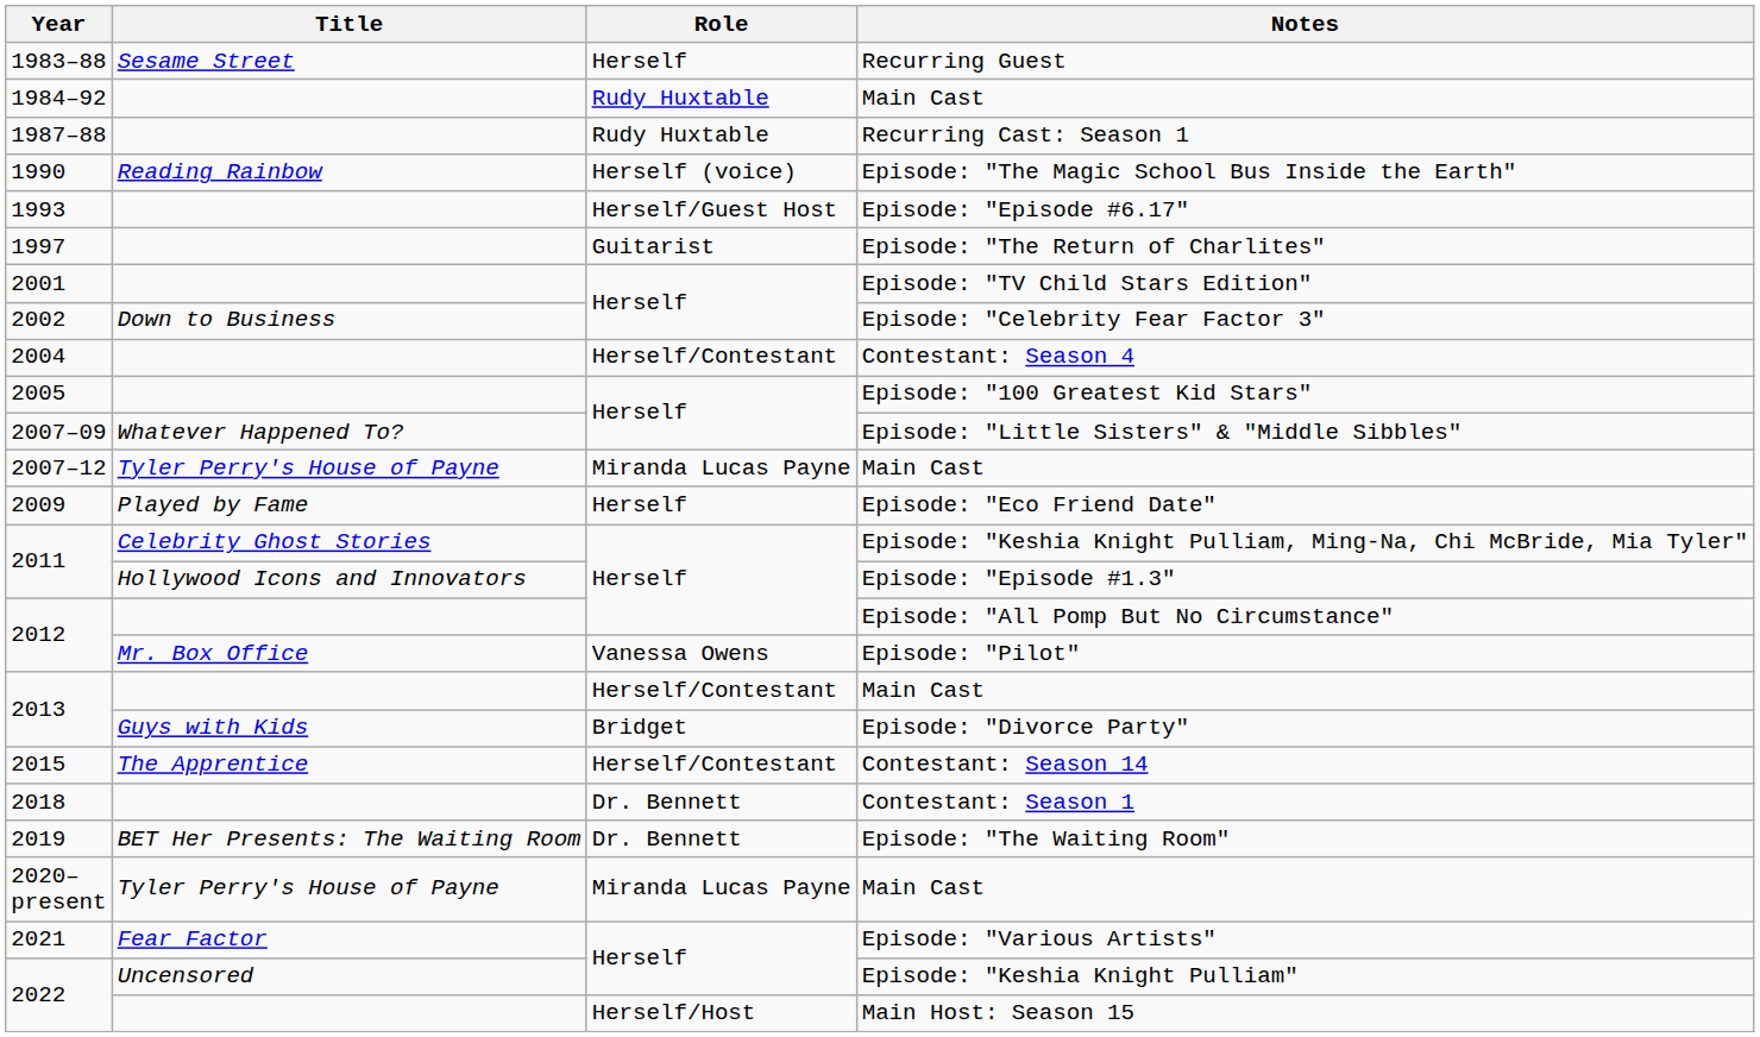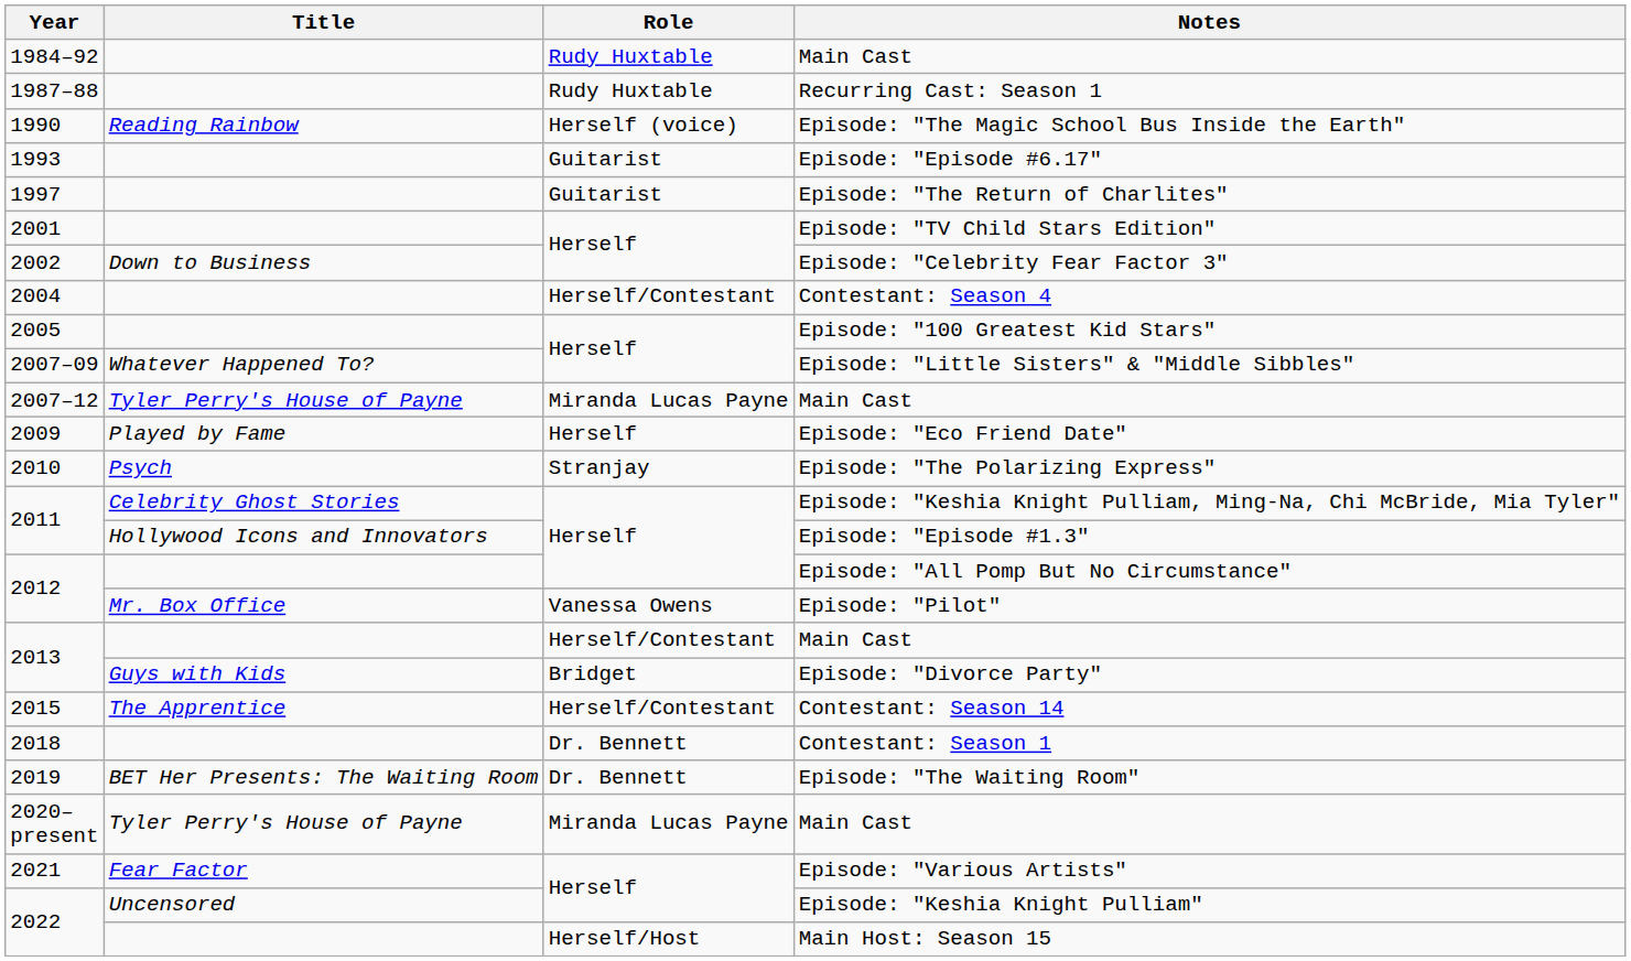 <table class="wikitable sortable">
 <tr>
 <th>Year</th>
 <th>Title</th>
 <th>Role</th>
 <th>Notes</th>
-</tr>
-<tr>
-<td>1983–88</td>
-<td><em><a href='#'>Sesame Street</a></em></td>
-<td>Herself</td>
-<td>Recurring Guest</td>
 </tr>
 <tr>
 <td>1984–92</td>
 <td><em></em></td>
 <td><a href='#'>Rudy Huxtable</a></td>
 <td>Main Cast</td>
 </tr>
 <tr>
 <td>1987–88</td>
 <td><em></em></td>
 <td>Rudy Huxtable</td>
 <td>Recurring Cast: Season 1</td>
 </tr>
 <tr>
 <td>1990</td>
 <td><em><a href='#'>Reading Rainbow</a></em></td>
 <td>Herself (voice)</td>
 <td>Episode: "The Magic School Bus Inside the Earth"</td>
 </tr>
 <tr>
 <td>1993</td>
 <td><em></em></td>
-<td>Herself/Guest Host</td>
+<td>Guitarist</td>
 <td>Episode: "Episode #6.17"</td>
 </tr>
 <tr>
 <td>1997</td>
 <td><em></em></td>
 <td>Guitarist</td>
 <td>Episode: "The Return of Charlites"</td>
 </tr>
 <tr>
 <td>2001</td>
 <td><em></em></td>
 <td rowspan=2>Herself</td>
 <td>Episode: "TV Child Stars Edition"</td>
 </tr>
 <tr>
 <td>2002</td>
 <td><em>Down to Business</em></td>
 <td>Episode: "Celebrity Fear Factor 3"</td>
 </tr>
 <tr>
 <td>2004</td>
 <td><em></em></td>
 <td>Herself/Contestant</td>
 <td>Contestant: <a href='#'>Season 4</a></td>
 </tr>
 <tr>
 <td>2005</td>
 <td><em></em></td>
 <td rowspan=2>Herself</td>
 <td>Episode: "100 Greatest Kid Stars"</td>
 </tr>
 <tr>
 <td>2007–09</td>
 <td><em>Whatever Happened To?</em></td>
 <td>Episode: "Little Sisters" & "Middle Sibbles"</td>
 </tr>
 <tr>
 <td>2007–12</td>
 <td><em><a href='#'>Tyler Perry's House of Payne</a></em></td>
 <td>Miranda Lucas Payne</td>
 <td>Main Cast</td>
 </tr>
 <tr>
 <td>2009</td>
 <td><em>Played by Fame</em></td>
 <td>Herself</td>
 <td>Episode: "Eco Friend Date"</td>
+</tr>
+<tr>
+<td>2010</td>
+<td><em><a href='#'>Psych</a></em></td>
+<td>Stranjay</td>
+<td>Episode: "The Polarizing Express"</td>
 </tr>
 <tr>
 <td rowspan=2>2011</td>
 <td><em><a href='#'>Celebrity Ghost Stories</a></em></td>
 <td rowspan=3>Herself</td>
 <td>Episode: "Keshia Knight Pulliam, Ming-Na, Chi McBride, Mia Tyler"</td>
 </tr>
 <tr>
 <td><em>Hollywood Icons and Innovators</em></td>
 <td>Episode: "Episode #1.3"</td>
 </tr>
 <tr>
 <td rowspan=2>2012</td>
 <td><em></em></td>
 <td>Episode: "All Pomp But No Circumstance"</td>
 </tr>
 <tr>
 <td><em><a href='#'>Mr. Box Office</a></em></td>
 <td>Vanessa Owens</td>
 <td>Episode: "Pilot"</td>
 </tr>
 <tr>
 <td rowspan=2>2013</td>
 <td><em></em></td>
 <td>Herself/Contestant</td>
 <td>Main Cast</td>
 </tr>
 <tr>
 <td><em><a href='#'>Guys with Kids</a></em></td>
 <td>Bridget</td>
 <td>Episode: "Divorce Party"</td>
 </tr>
 <tr>
 <td>2015</td>
 <td><em><a href='#'>The Apprentice</a></em></td>
 <td>Herself/Contestant</td>
 <td>Contestant: <a href='#'>Season 14</a></td>
 </tr>
 <tr>
 <td>2018</td>
 <td><em></em></td>
 <td>Dr. Bennett</td>
 <td>Contestant: <a href='#'>Season 1</a></td>
 </tr>
 <tr>
 <td>2019</td>
 <td><em>BET Her Presents: The Waiting Room</em></td>
 <td>Dr. Bennett</td>
 <td>Episode: "The Waiting Room"</td>
 </tr>
 <tr>
 <td>2020–<br>present</td>
 <td><em>Tyler Perry's House of Payne</em></td>
 <td>Miranda Lucas Payne</td>
 <td>Main Cast</td>
 </tr>
 <tr>
 <td>2021</td>
 <td><em><a href='#'>Fear Factor</a></em></td>
 <td rowspan=2>Herself</td>
 <td>Episode: "Various Artists"</td>
 </tr>
 <tr>
 <td rowspan=2>2022</td>
 <td><em>Uncensored</em></td>
 <td>Episode: "Keshia Knight Pulliam"</td>
 </tr>
 <tr>
 <td><em></em></td>
 <td>Herself/Host</td>
 <td>Main Host: Season 15</td>
 </tr>
 </table>
